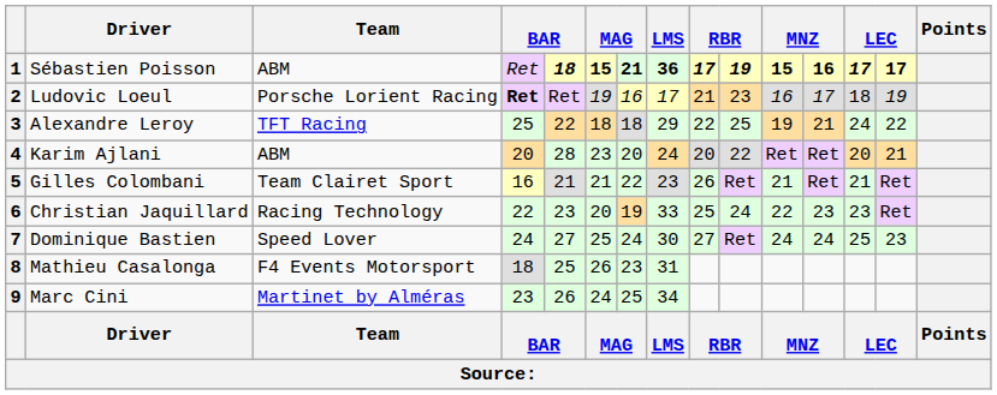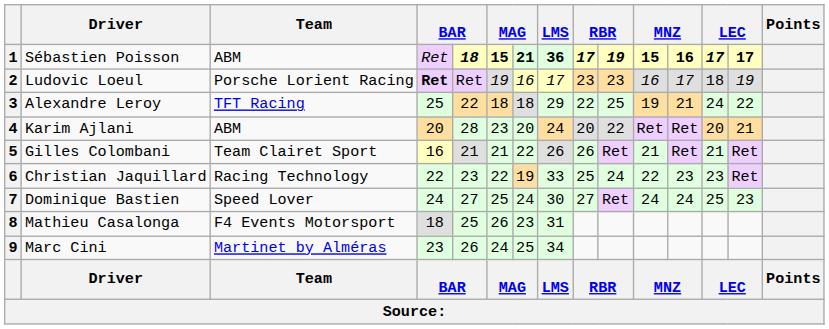 <table class="wikitable" style="font-size:85%; text-align:center">
 <tr>
 <th></th>
 <th>Driver</th>
 <th>Team</th>
 <th colspan="2"><br><a href='#'>BAR</a></th>
 <th colspan="2"><br><a href='#'>MAG</a></th>
 <th><br><a href='#'>LMS</a></th>
 <th colspan="2"><br><a href='#'>RBR</a></th>
 <th colspan="2"><br><a href='#'>MNZ</a></th>
 <th colspan="2"><br><a href='#'>LEC</a></th>
 <th>Points</th>
 </tr>
 <tr>
 <th>1</th>
 <td align="left"> Sébastien Poisson</td>
 <td align="left"> ABM</td>
 <td style="background:#efcfff"><em>Ret</em></td>
 <td style="background:#FFFFBF"><strong><em>18</em></strong></td>
 <td style="background:#FFFFBF"><strong>15</strong></td>
 <td style="background:#DFFFDF"><strong>21</strong></td>
 <td style="background:#DFFFDF"><strong>36</strong></td>
 <td style="background:#FFFFBF"><strong><em>17</em></strong></td>
 <td style="background:#FFFFBF"><strong><em>19</em></strong></td>
 <td style="background:#FFFFBF"><strong>15</strong></td>
 <td style="background:#FFFFBF"><strong>16</strong></td>
 <td style="background:#FFFFBF"><strong><em>17</em></strong></td>
 <td style="background:#FFFFBF"><strong>17</strong></td>
 <th></th>
 </tr>
 <tr>
 <th>2</th>
 <td align="left"> Ludovic Loeul</td>
 <td align="left"> Porsche Lorient Racing</td>
 <td style="background:#efcfff"><strong>Ret</strong></td>
 <td style="background:#efcfff">Ret</td>
 <td style="background:#DFDFDF"><em>19</em></td>
 <td style="background:#FFFFBF"><em>16</em></td>
 <td style="background:#FFFFBF"><em>17</em></td>
-<td style="background:#FFDF9F">21</td>
+<td style="background:#FFDF9F">23</td>
 <td style="background:#FFDF9F">23</td>
 <td style="background:#DFDFDF"><em>16</em></td>
 <td style="background:#DFDFDF"><em>17</em></td>
 <td style="background:#DFDFDF">18</td>
 <td style="background:#DFDFDF"><em>19</em></td>
 <th></th>
 </tr>
 <tr>
 <th>3</th>
 <td align="left"> Alexandre Leroy</td>
 <td align="left"> <a href='#'>TFT Racing</a></td>
 <td style="background:#DFFFDF">25</td>
 <td style="background:#FFDF9F">22</td>
 <td style="background:#FFDF9F">18</td>
 <td style="background:#DFDFDF">18</td>
 <td style="background:#DFFFDF">29</td>
 <td style="background:#DFFFDF">22</td>
 <td style="background:#DFFFDF">25</td>
 <td style="background:#FFDF9F">19</td>
 <td style="background:#FFDF9F">21</td>
 <td style="background:#DFFFDF">24</td>
 <td style="background:#DFFFDF">22</td>
 <th></th>
 </tr>
 <tr>
 <th>4</th>
 <td align="left"> Karim Ajlani</td>
 <td align="left"> ABM</td>
 <td style="background:#FFDF9F">20</td>
 <td style="background:#DFFFDF">28</td>
 <td style="background:#DFFFDF">23</td>
 <td style="background:#DFFFDF">20</td>
 <td style="background:#FFDF9F">24</td>
 <td style="background:#DFDFDF">20</td>
 <td style="background:#DFDFDF">22</td>
 <td style="background:#efcfff">Ret</td>
 <td style="background:#efcfff">Ret</td>
 <td style="background:#FFDF9F">20</td>
 <td style="background:#FFDF9F">21</td>
 <th></th>
 </tr>
 <tr>
 <th>5</th>
 <td align="left"> Gilles Colombani</td>
 <td align="left"> Team Clairet Sport</td>
 <td style="background:#FFFFBF">16</td>
 <td style="background:#DFDFDF">21</td>
 <td style="background:#DFFFDF">21</td>
 <td style="background:#DFFFDF">22</td>
-<td style="background:#DFDFDF">23</td>
+<td style="background:#DFDFDF">26</td>
 <td style="background:#DFFFDF">26</td>
 <td style="background:#efcfff">Ret</td>
 <td style="background:#DFFFDF">21</td>
 <td style="background:#efcfff">Ret</td>
 <td style="background:#DFFFDF">21</td>
 <td style="background:#efcfff">Ret</td>
 <th></th>
 </tr>
 <tr>
 <th>6</th>
 <td align="left"> Christian Jaquillard</td>
 <td align="left"> Racing Technology</td>
 <td style="background:#DFFFDF">22</td>
 <td style="background:#DFFFDF">23</td>
-<td style="background:#DFFFDF">20</td>
+<td style="background:#DFFFDF">22</td>
 <td style="background:#FFDF9F">19</td>
 <td style="background:#DFFFDF">33</td>
 <td style="background:#DFFFDF">25</td>
 <td style="background:#DFFFDF">24</td>
 <td style="background:#DFFFDF">22</td>
 <td style="background:#DFFFDF">23</td>
 <td style="background:#DFFFDF">23</td>
 <td style="background:#efcfff">Ret</td>
 <th></th>
 </tr>
 <tr>
 <th>7</th>
 <td align="left"> Dominique Bastien</td>
 <td align="left"> Speed Lover</td>
 <td style="background:#DFFFDF">24</td>
 <td style="background:#DFFFDF">27</td>
 <td style="background:#DFFFDF">25</td>
 <td style="background:#DFFFDF">24</td>
 <td style="background:#DFFFDF">30</td>
 <td style="background:#DFFFDF">27</td>
 <td style="background:#efcfff">Ret</td>
 <td style="background:#DFFFDF">24</td>
 <td style="background:#DFFFDF">24</td>
 <td style="background:#DFFFDF">25</td>
 <td style="background:#DFFFDF">23</td>
 <th></th>
 </tr>
 <tr>
 <th>8</th>
 <td align="left"> Mathieu Casalonga</td>
 <td align="left"> F4 Events Motorsport</td>
 <td style="background:#DFDFDF">18</td>
 <td style="background:#DFFFDF">25</td>
 <td style="background:#DFFFDF">26</td>
 <td style="background:#DFFFDF">23</td>
 <td style="background:#DFFFDF">31</td>
 <td></td>
 <td></td>
 <td></td>
 <td></td>
 <td></td>
 <td></td>
 <th></th>
 </tr>
 <tr>
 <th>9</th>
 <td align="left"> Marc Cini</td>
 <td align="left"> <a href='#'>Martinet by Alméras</a></td>
 <td style="background:#DFFFDF">23</td>
 <td style="background:#DFFFDF">26</td>
 <td style="background:#DFFFDF">24</td>
 <td style="background:#DFFFDF">25</td>
 <td style="background:#DFFFDF">34</td>
 <td></td>
 <td></td>
 <td></td>
 <td></td>
 <td></td>
 <td></td>
 <th></th>
 </tr>
 <tr>
 <th></th>
 <th>Driver</th>
 <th>Team</th>
 <th colspan="2"><br><a href='#'>BAR</a></th>
 <th colspan="2"><br><a href='#'>MAG</a></th>
 <th><br><a href='#'>LMS</a></th>
 <th colspan="2"><br><a href='#'>RBR</a></th>
 <th colspan="2"><br><a href='#'>MNZ</a></th>
 <th colspan="2"><br><a href='#'>LEC</a></th>
 <th>Points</th>
 </tr>
 <tr>
 <th colspan="15">Source:</th>
 </tr>
 </table>
